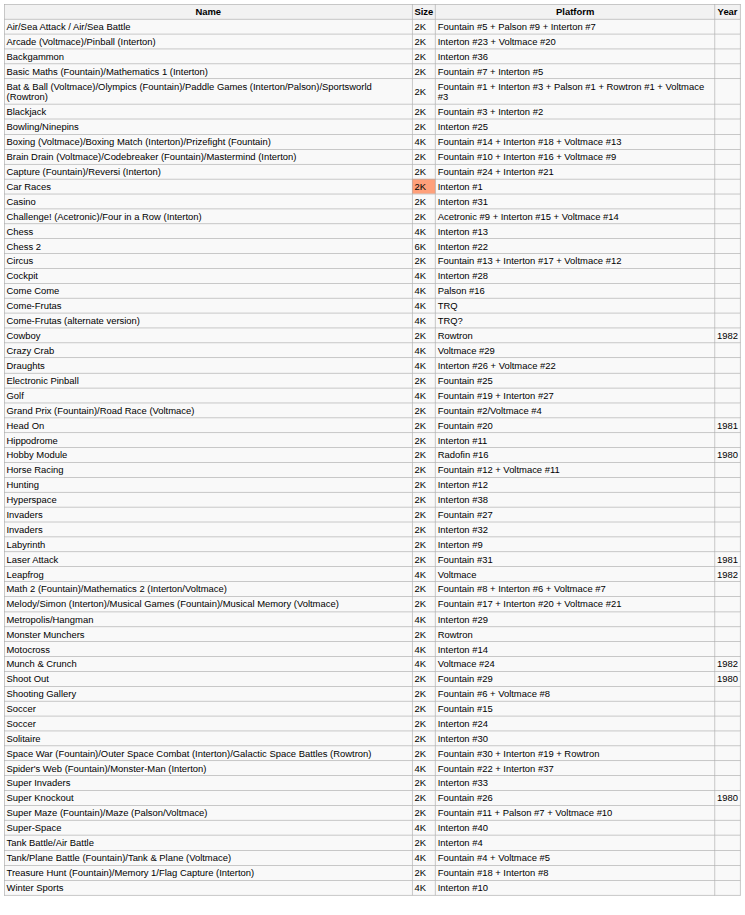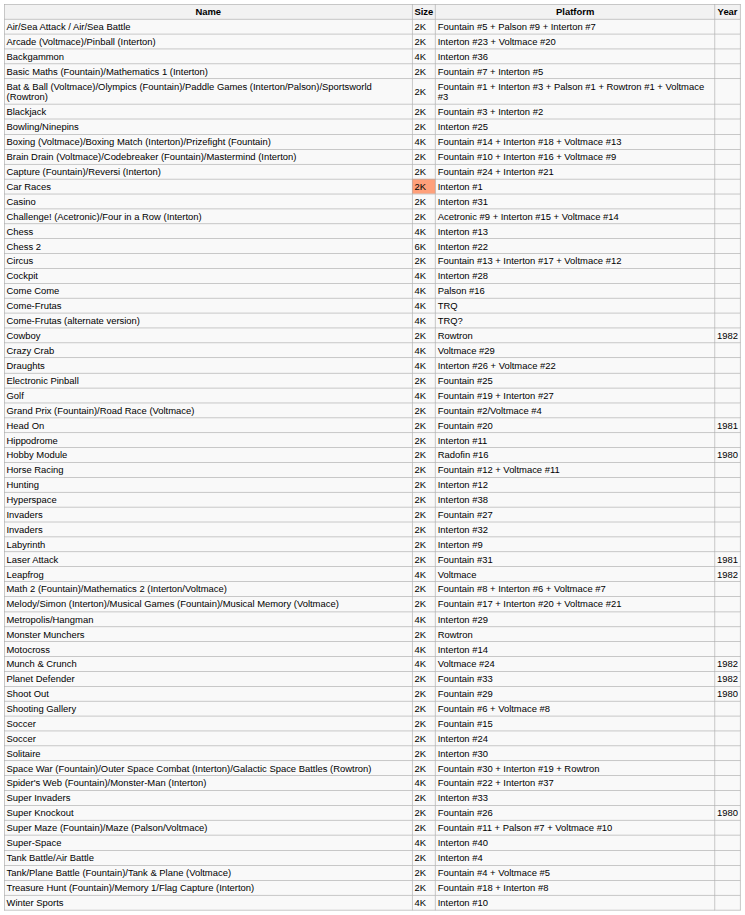 <table class="wikitable plainrowheaders sortable" style="width:75%; font-size:95%;" id="softwarelist">
 <tr>
 <th rowspan="1">Name</th>
 <th colspan="1">Size</th>
 <th rowspan="1">Platform</th>
 <th rowspan="1">Year</th>
 </tr>
 <tr>
 <td>Air/Sea Attack / Air/Sea Battle</td>
 <td>2K</td>
 <td>Fountain #5 + Palson #9 + Interton #7</td>
 <td></td>
 </tr>
 <tr>
 <td>Arcade (Voltmace)/Pinball (Interton)</td>
 <td>2K</td>
 <td>Interton #23 + Voltmace #20</td>
 <td></td>
 </tr>
 <tr>
 <td>Backgammon</td>
-<td>2K</td>
+<td>4K</td>
 <td>Interton #36</td>
 <td></td>
 </tr>
 <tr>
 <td>Basic Maths (Fountain)/Mathematics 1 (Interton)</td>
 <td>2K</td>
 <td>Fountain #7 + Interton #5</td>
 <td></td>
 </tr>
 <tr>
 <td>Bat & Ball (Voltmace)/Olympics (Fountain)/Paddle Games (Interton/Palson)/Sportsworld (Rowtron)</td>
 <td>2K</td>
 <td>Fountain #1 + Interton #3 + Palson #1 + Rowtron #1 + Voltmace #3</td>
 <td></td>
 </tr>
 <tr>
 <td>Blackjack</td>
 <td>2K</td>
 <td>Fountain #3 + Interton #2</td>
 <td></td>
 </tr>
 <tr>
 <td>Bowling/Ninepins</td>
 <td>2K</td>
 <td>Interton #25</td>
 <td></td>
 </tr>
 <tr>
 <td>Boxing (Voltmace)/Boxing Match (Interton)/Prizefight (Fountain)</td>
 <td>4K</td>
 <td>Fountain #14 + Interton #18 + Voltmace #13</td>
 <td></td>
 </tr>
 <tr>
 <td>Brain Drain (Voltmace)/Codebreaker (Fountain)/Mastermind (Interton)</td>
 <td>2K</td>
 <td>Fountain #10 + Interton #16 + Voltmace #9</td>
 <td></td>
 </tr>
 <tr>
 <td>Capture (Fountain)/Reversi (Interton)</td>
 <td>2K</td>
 <td>Fountain #24 + Interton #21</td>
 <td></td>
 </tr>
 <tr>
 <td>Car Races</td>
 <td style="background: lightsalmon;">2K</td>
 <td>Interton #1</td>
 <td></td>
 </tr>
 <tr>
 <td>Casino</td>
 <td>2K</td>
 <td>Interton #31</td>
 <td></td>
 </tr>
 <tr>
 <td>Challenge! (Acetronic)/Four in a Row (Interton)</td>
 <td>2K</td>
 <td>Acetronic #9 + Interton #15 + Voltmace #14</td>
 <td></td>
 </tr>
 <tr>
 <td>Chess</td>
 <td>4K</td>
 <td>Interton #13</td>
 <td></td>
 </tr>
 <tr>
 <td>Chess 2</td>
 <td>6K</td>
 <td>Interton #22</td>
 <td></td>
 </tr>
 <tr>
 <td>Circus</td>
 <td>2K</td>
 <td>Fountain #13 + Interton #17 + Voltmace #12</td>
 <td></td>
 </tr>
 <tr>
 <td>Cockpit</td>
 <td>4K</td>
 <td>Interton #28</td>
 <td></td>
 </tr>
 <tr>
 <td>Come Come</td>
 <td>4K</td>
 <td>Palson #16</td>
 <td></td>
 </tr>
 <tr>
 <td>Come-Frutas</td>
 <td>4K</td>
 <td>TRQ</td>
 <td></td>
 </tr>
 <tr>
 <td>Come-Frutas (alternate version)</td>
 <td>4K</td>
 <td>TRQ?</td>
 <td></td>
 </tr>
 <tr>
 <td>Cowboy</td>
 <td>2K</td>
 <td>Rowtron</td>
 <td>1982</td>
 </tr>
 <tr>
 <td>Crazy Crab</td>
 <td>4K</td>
 <td>Voltmace #29</td>
 <td></td>
 </tr>
 <tr>
 <td>Draughts</td>
 <td>4K</td>
 <td>Interton #26 + Voltmace #22</td>
 <td></td>
 </tr>
 <tr>
 <td>Electronic Pinball</td>
 <td>2K</td>
 <td>Fountain #25</td>
 <td></td>
 </tr>
 <tr>
 <td>Golf</td>
 <td>4K</td>
 <td>Fountain #19 + Interton #27</td>
 <td></td>
 </tr>
 <tr>
 <td>Grand Prix (Fountain)/Road Race (Voltmace)</td>
 <td>2K</td>
 <td>Fountain #2/Voltmace #4</td>
 <td></td>
 </tr>
 <tr>
 <td>Head On</td>
 <td>2K</td>
 <td>Fountain #20</td>
 <td>1981</td>
 </tr>
 <tr>
 <td>Hippodrome</td>
 <td>2K</td>
 <td>Interton #11</td>
 <td></td>
 </tr>
 <tr>
 <td>Hobby Module</td>
 <td>2K</td>
 <td>Radofin #16</td>
 <td>1980</td>
 </tr>
 <tr>
 <td>Horse Racing</td>
 <td>2K</td>
 <td>Fountain #12 + Voltmace #11</td>
 <td></td>
 </tr>
 <tr>
 <td>Hunting</td>
 <td>2K</td>
 <td>Interton #12</td>
 <td></td>
 </tr>
 <tr>
 <td>Hyperspace</td>
 <td>2K</td>
 <td>Interton #38</td>
 <td></td>
 </tr>
 <tr>
 <td>Invaders</td>
 <td>2K</td>
 <td>Fountain #27</td>
 <td></td>
 </tr>
 <tr>
 <td>Invaders</td>
 <td>2K</td>
 <td>Interton #32</td>
 <td></td>
 </tr>
 <tr>
 <td>Labyrinth</td>
 <td>2K</td>
 <td>Interton #9</td>
 <td></td>
 </tr>
 <tr>
 <td>Laser Attack</td>
 <td>2K</td>
 <td>Fountain #31</td>
 <td>1981</td>
 </tr>
 <tr>
 <td>Leapfrog</td>
 <td>4K</td>
 <td>Voltmace</td>
 <td>1982</td>
 </tr>
 <tr>
 <td>Math 2 (Fountain)/Mathematics 2 (Interton/Voltmace)</td>
 <td>2K</td>
 <td>Fountain #8 + Interton #6 + Voltmace #7</td>
 <td></td>
 </tr>
 <tr>
 <td>Melody/Simon (Interton)/Musical Games (Fountain)/Musical Memory (Voltmace)</td>
 <td>2K</td>
 <td>Fountain #17 + Interton #20 + Voltmace #21</td>
 <td></td>
 </tr>
 <tr>
 <td>Metropolis/Hangman</td>
 <td>4K</td>
 <td>Interton #29</td>
 <td></td>
 </tr>
 <tr>
 <td>Monster Munchers</td>
 <td>2K</td>
 <td>Rowtron</td>
 <td></td>
 </tr>
 <tr>
 <td>Motocross</td>
 <td>4K</td>
 <td>Interton #14</td>
 <td></td>
 </tr>
 <tr>
 <td>Munch & Crunch</td>
 <td>4K</td>
 <td>Voltmace #24</td>
 <td>1982</td>
 </tr>
 <tr>
+<td>Planet Defender</td>
+<td>2K</td>
+<td>Fountain #33</td>
+<td>1982</td>
+</tr>
+<tr>
 <td>Shoot Out</td>
 <td>2K</td>
 <td>Fountain #29</td>
 <td>1980</td>
 </tr>
 <tr>
 <td>Shooting Gallery</td>
 <td>2K</td>
 <td>Fountain #6 + Voltmace #8</td>
 <td></td>
 </tr>
 <tr>
 <td>Soccer</td>
 <td>2K</td>
 <td>Fountain #15</td>
 <td></td>
 </tr>
 <tr>
 <td>Soccer</td>
 <td>2K</td>
 <td>Interton #24</td>
 <td></td>
 </tr>
 <tr>
 <td>Solitaire</td>
 <td>2K</td>
 <td>Interton #30</td>
 <td></td>
 </tr>
 <tr>
 <td>Space War (Fountain)/Outer Space Combat (Interton)/Galactic Space Battles (Rowtron)</td>
 <td>2K</td>
 <td>Fountain #30 + Interton #19 + Rowtron</td>
 <td></td>
 </tr>
 <tr>
 <td>Spider's Web (Fountain)/Monster-Man (Interton)</td>
 <td>4K</td>
 <td>Fountain #22 + Interton #37</td>
 <td></td>
 </tr>
 <tr>
 <td>Super Invaders</td>
 <td>2K</td>
 <td>Interton #33</td>
 <td></td>
 </tr>
 <tr>
 <td>Super Knockout</td>
 <td>2K</td>
 <td>Fountain #26</td>
 <td>1980</td>
 </tr>
 <tr>
 <td>Super Maze (Fountain)/Maze (Palson/Voltmace)</td>
 <td>2K</td>
 <td>Fountain #11 + Palson #7 + Voltmace #10</td>
 <td></td>
 </tr>
 <tr>
 <td>Super-Space</td>
 <td>4K</td>
 <td>Interton #40</td>
 <td></td>
 </tr>
 <tr>
 <td>Tank Battle/Air Battle</td>
 <td>2K</td>
 <td>Interton #4</td>
 <td></td>
 </tr>
 <tr>
 <td>Tank/Plane Battle (Fountain)/Tank &  Plane (Voltmace)</td>
-<td>4K</td>
+<td>2K</td>
 <td>Fountain #4 + Voltmace #5</td>
 <td></td>
 </tr>
 <tr>
 <td>Treasure Hunt (Fountain)/Memory 1/Flag  Capture (Interton)</td>
 <td>2K</td>
 <td>Fountain #18 + Interton #8</td>
 <td></td>
 </tr>
 <tr>
 <td>Winter Sports</td>
 <td>4K</td>
 <td>Interton #10</td>
 <td></td>
 </tr>
 </table>
